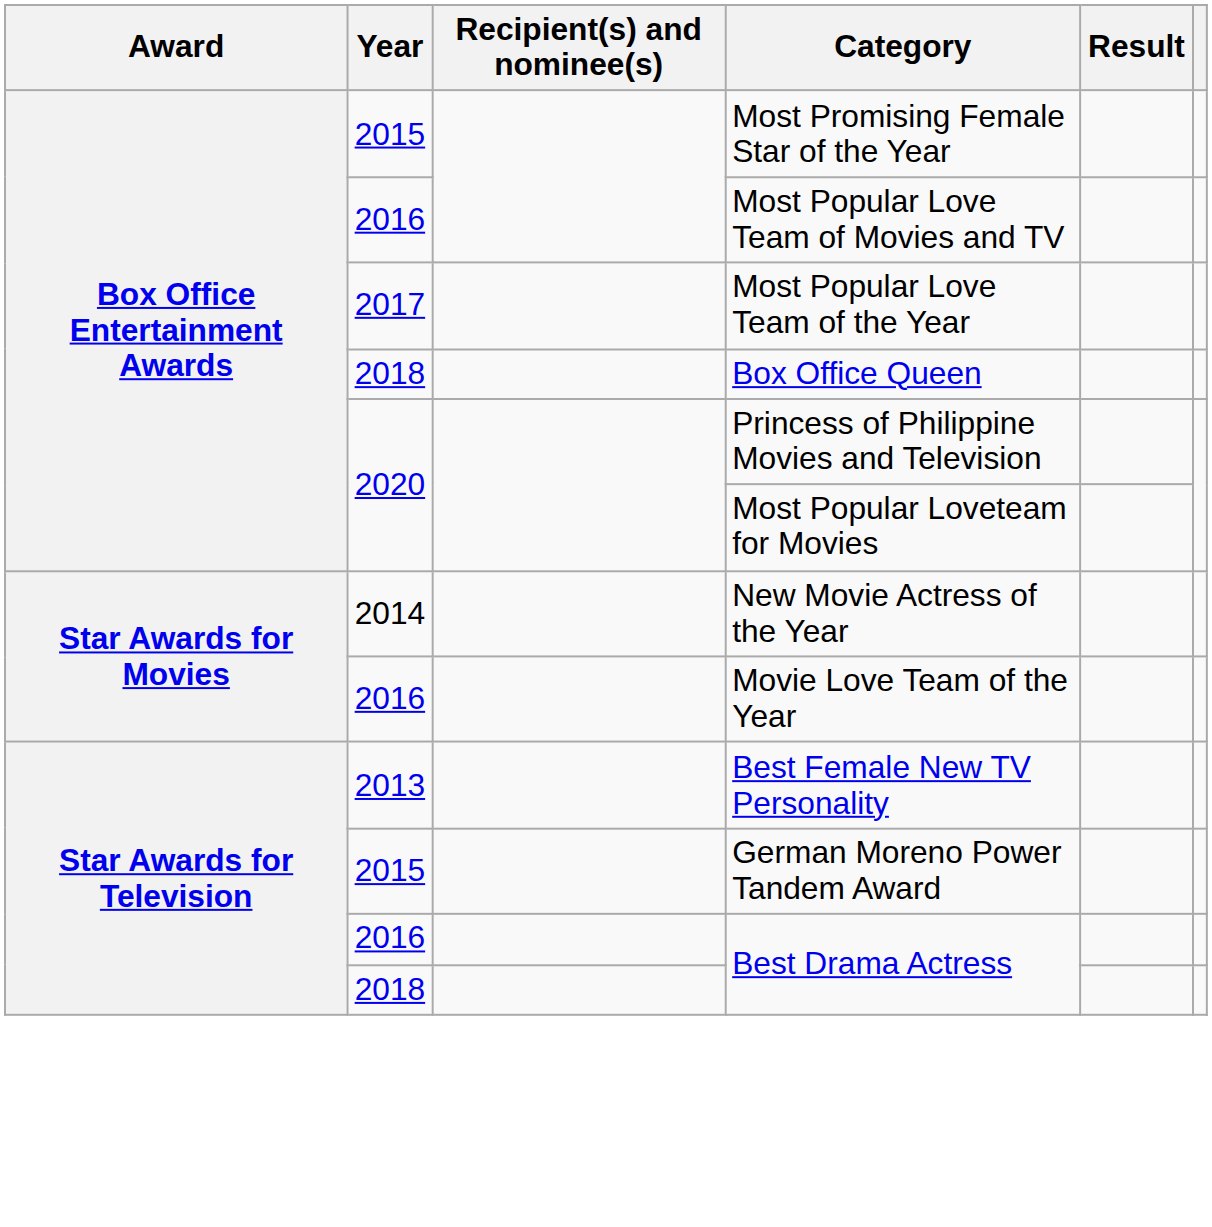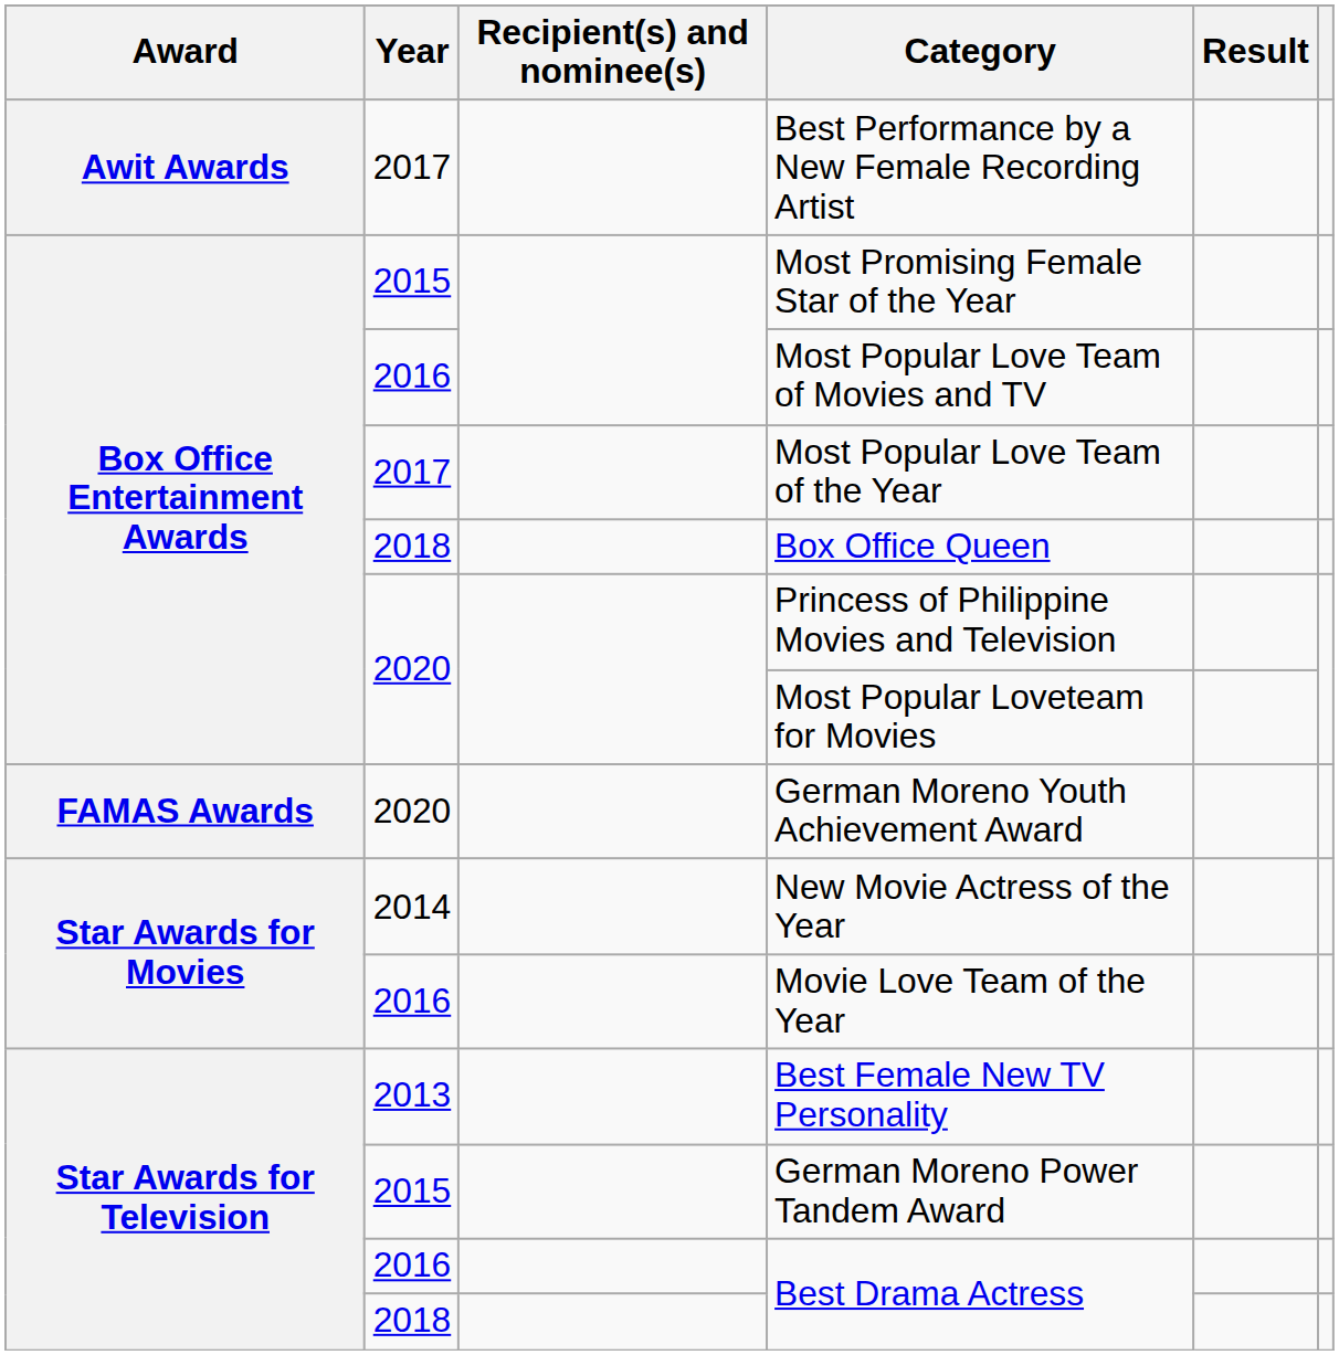 <table class="wikitable sortable plainrowheaders">
 <tr>
 <th scope="col">Award</th>
 <th scope="col">Year</th>
 <th scope="col">Recipient(s) and nominee(s)</th>
 <th scope="col">Category</th>
 <th scope="col">Result</th>
 <th scope="col" class="unsortable"></th>
+</tr>
+<tr>
+<th scope="row"><a href='#'>Awit Awards</a></th>
+<td>2017</td>
+<td></td>
+<td>Best Performance by a New Female Recording Artist</td>
+<td></td>
+<td style="text-align:center;"></td>
 </tr>
 <tr>
 <th scope="rowgroup" rowspan="6"><a href='#'>Box Office Entertainment Awards</a></th>
 <td><a href='#'>2015</a></td>
 <td rowspan="2"></td>
 <td>Most Promising Female Star of the Year</td>
 <td></td>
 <td style="text-align:center;"></td>
 </tr>
 <tr>
 <td><a href='#'>2016</a></td>
 <td>Most Popular Love Team of Movies and TV</td>
 <td></td>
 <td style="text-align:center;"></td>
 </tr>
 <tr>
 <td><a href='#'>2017</a></td>
 <td></td>
 <td>Most Popular Love Team of the Year</td>
 <td></td>
 <td style="text-align:center;"></td>
 </tr>
 <tr>
 <td><a href='#'>2018</a></td>
 <td></td>
 <td><a href='#'>Box Office Queen</a></td>
 <td></td>
 <td style="text-align:center;"></td>
 </tr>
 <tr>
 <td rowspan="2"><a href='#'>2020</a></td>
 <td rowspan="2"></td>
 <td>Princess of Philippine Movies and Television</td>
 <td></td>
 <td style="text-align:center;" rowspan="2"></td>
 </tr>
 <tr>
 <td>Most Popular Loveteam for Movies</td>
 <td></td>
+</tr>
+<tr>
+<th scope="row"><a href='#'>FAMAS Awards</a></th>
+<td>2020</td>
+<td></td>
+<td>German Moreno Youth Achievement Award</td>
+<td></td>
+<td style="text-align:center;"></td>
 </tr>
 <tr>
 <th scope="rowgroup" rowspan="2"><a href='#'>Star Awards for Movies</a></th>
 <td>2014</td>
 <td></td>
 <td>New Movie Actress of the Year</td>
 <td></td>
 <td style="text-align:center;"></td>
 </tr>
 <tr>
 <td><a href='#'>2016</a></td>
 <td></td>
 <td>Movie Love Team of the Year</td>
 <td></td>
 <td style="text-align:center;"></td>
 </tr>
 <tr>
 <th scope="rowgroup" rowspan="4"><a href='#'>Star Awards for Television</a></th>
 <td><a href='#'>2013</a></td>
 <td></td>
 <td><a href='#'>Best Female New TV Personality</a></td>
 <td></td>
 <td style="text-align:center;"></td>
 </tr>
 <tr>
 <td><a href='#'>2015</a></td>
 <td></td>
 <td>German Moreno Power Tandem Award</td>
 <td></td>
 <td style="text-align:center;"></td>
 </tr>
 <tr>
 <td><a href='#'>2016</a></td>
 <td></td>
 <td rowspan="2"><a href='#'>Best Drama Actress</a></td>
 <td></td>
 <td style="text-align:center;"></td>
 </tr>
 <tr>
 <td><a href='#'>2018</a></td>
 <td></td>
 <td></td>
 <td style="text-align:center;"></td>
 </tr>
 </table>
